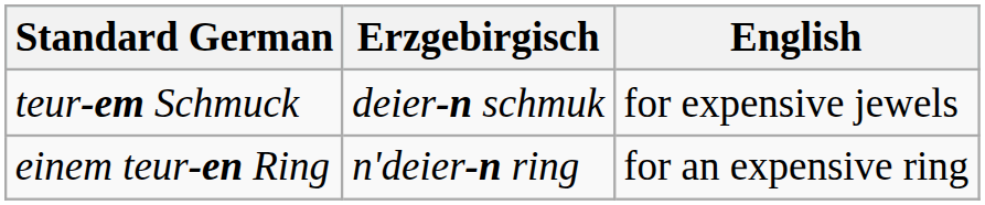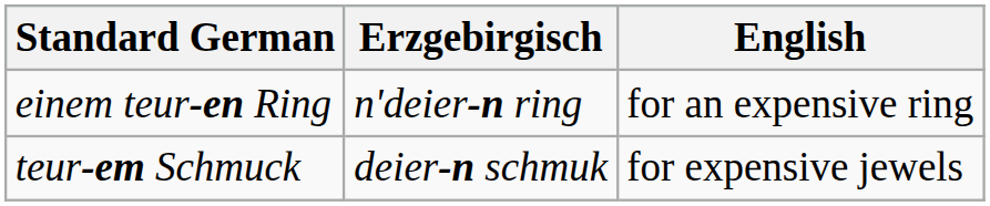 <table class="wikitable">
 <tr style="background:#c0f0f0;">
 <th>Standard German</th>
 <th>Erzgebirgisch</th>
 <th>English</th>
 </tr>
 <tr>
+<td><em>einem teur<strong>-en</strong> Ring</em></td>
+<td><em>n'deier<strong>-n</strong> ring</em></td>
+<td>for an expensive ring</td>
+</tr>
+<tr>
 <td><em>teur<strong>-em</strong> Schmuck</em></td>
 <td><em>deier<strong>-n</strong> schmuk</em></td>
 <td>for expensive jewels</td>
 </tr>
-<tr>
-<td><em>einem teur<strong>-en</strong> Ring</em></td>
-<td><em>n'deier<strong>-n</strong> ring</em></td>
-<td>for an expensive ring</td>
-</tr>
 </table>
